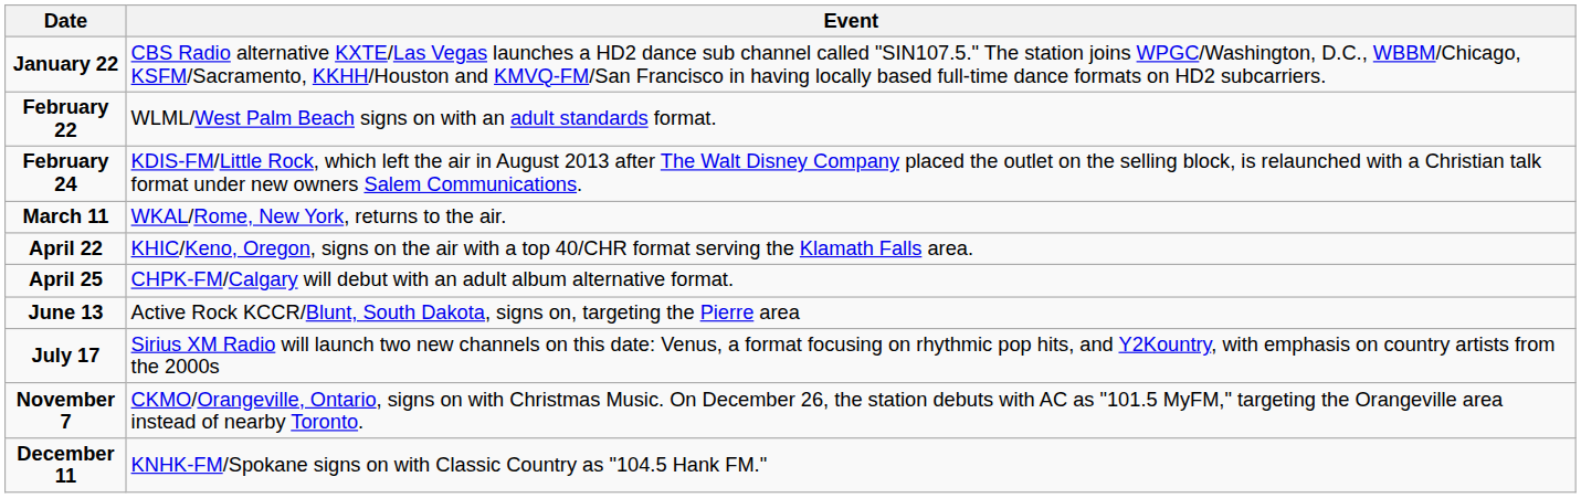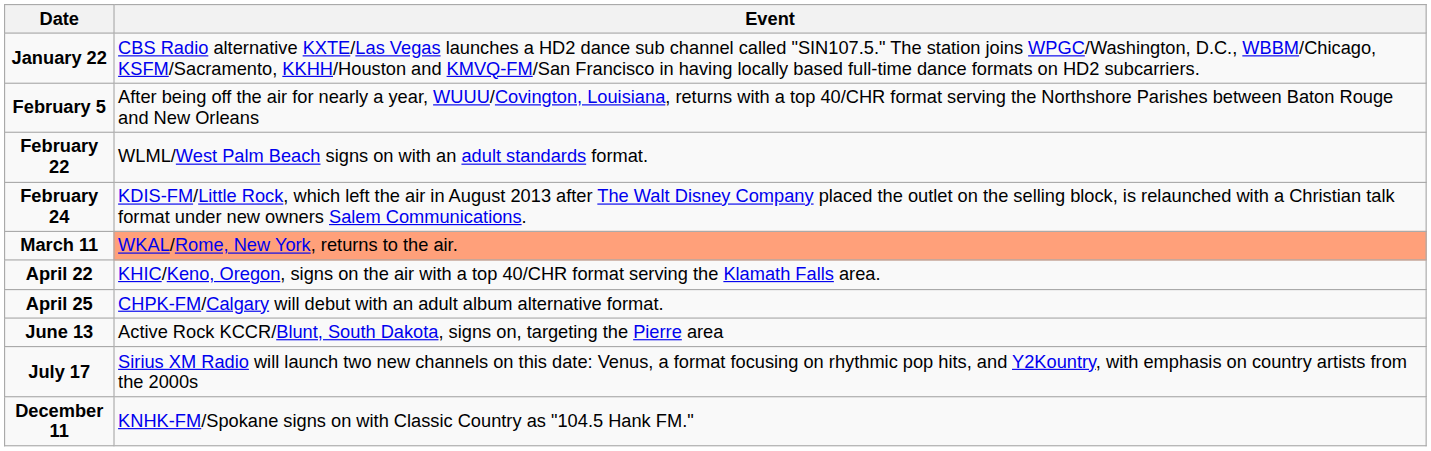 <table class="wikitable">
 <tr>
 <th>Date</th>
 <th>Event</th>
 </tr>
 <tr>
 <td style="text-align:center;"><strong>January 22</strong></td>
 <td><a href='#'>CBS Radio</a> alternative <a href='#'>KXTE</a>/<a href='#'>Las Vegas</a> launches a HD2 dance sub channel called "SIN107.5." The station joins <a href='#'>WPGC</a>/Washington, D.C., <a href='#'>WBBM</a>/Chicago, <a href='#'>KSFM</a>/Sacramento, <a href='#'>KKHH</a>/Houston and <a href='#'>KMVQ-FM</a>/San Francisco in having locally based full-time dance formats on HD2 subcarriers.</td>
+</tr>
+<tr>
+<td style="text-align:center;"><strong>February 5</strong></td>
+<td>After being off the air for nearly a year, <a href='#'>WUUU</a>/<a href='#'>Covington, Louisiana</a>, returns with a top 40/CHR format serving the Northshore Parishes between Baton Rouge and New Orleans</td>
 </tr>
 <tr>
 <td style="text-align:center;"><strong>February 22</strong></td>
 <td>WLML/<a href='#'>West Palm Beach</a> signs on with an <a href='#'>adult standards</a> format.</td>
 </tr>
 <tr>
 <td style="text-align:center;"><strong>February 24</strong></td>
 <td><a href='#'>KDIS-FM</a>/<a href='#'>Little Rock</a>, which left the air in August 2013 after <a href='#'>The Walt Disney Company</a> placed the outlet on the selling block, is relaunched with a Christian talk format under new owners <a href='#'>Salem Communications</a>.</td>
 </tr>
 <tr>
 <td style="text-align:center;"><strong>March 11</strong></td>
-<td><a href='#'>WKAL</a>/<a href='#'>Rome, New York</a>, returns to the air.</td>
+<td style="background: lightsalmon;"><a href='#'>WKAL</a>/<a href='#'>Rome, New York</a>, returns to the air.</td>
 </tr>
 <tr>
 <td style="text-align:center;"><strong>April 22</strong></td>
 <td><a href='#'>KHIC</a>/<a href='#'>Keno, Oregon</a>, signs on the air with a top 40/CHR format serving the <a href='#'>Klamath Falls</a> area.</td>
 </tr>
 <tr>
 <td style="text-align:center;"><strong>April 25</strong></td>
 <td><a href='#'>CHPK-FM</a>/<a href='#'>Calgary</a> will debut with an adult album alternative format.</td>
 </tr>
 <tr>
 <td style="text-align:center;"><strong>June 13</strong></td>
 <td>Active Rock KCCR/<a href='#'>Blunt, South Dakota</a>, signs on, targeting the <a href='#'>Pierre</a> area</td>
 </tr>
 <tr>
 <td style="text-align:center;"><strong>July 17</strong></td>
 <td><a href='#'>Sirius XM Radio</a> will launch two new channels on this date: Venus, a format focusing on rhythmic pop hits, and <a href='#'>Y2Kountry</a>, with emphasis on country artists from the 2000s</td>
 </tr>
 <tr>
-<td style="text-align:center;"><strong>November 7</strong></td>
-<td><a href='#'>CKMO</a>/<a href='#'>Orangeville, Ontario</a>, signs on with Christmas Music. On December 26, the station debuts with AC as "101.5 MyFM," targeting the Orangeville area instead of nearby <a href='#'>Toronto</a>.</td>
-</tr>
-<tr>
 <td style="text-align:center;"><strong>December 11</strong></td>
 <td><a href='#'>KNHK-FM</a>/Spokane signs on with Classic Country as "104.5 Hank FM."</td>
 </tr>
 </table>
